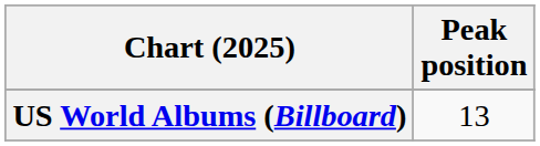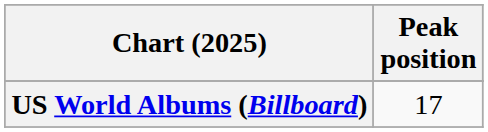 <table class="wikitable sortable plainrowheaders" style="text-align:center">
 <tr>
 <th scope="col">Chart (2025)</th>
 <th scope="col">Peak<br>position</th>
 </tr>
 <tr>
 </tr>
 <tr>
 </tr>
 <tr>
 </tr>
 <tr>
 </tr>
 <tr>
 <th scope="row">US <a href='#'>World Albums</a> (<em><a href='#'>Billboard</a></em>)</th>
-<td>13</td>
+<td>17</td>
 </tr>
 </table>
